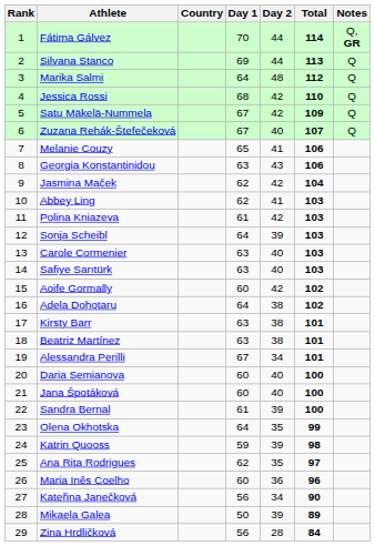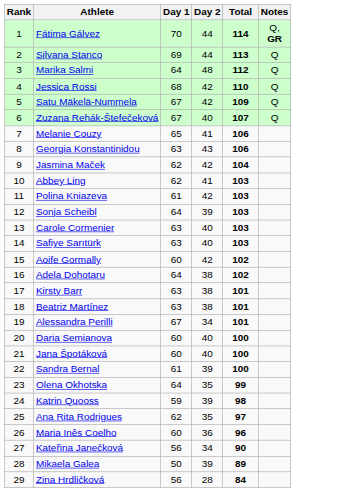 <table class="wikitable sortable" style="text-align:center">
 <tr>
 <th width=40>Rank</th>
 <th>Athlete</th>
-<th>Country</th>
 <th>Day 1</th>
 <th>Day 2</th>
 <th width=50>Total</th>
 <th width=45>Notes</th>
 </tr>
 <tr bgcolor=ccffcc>
 <td>1</td>
 <td align=left><a href='#'>Fátima Gálvez</a></td>
-<td align=left></td>
 <td>70</td>
 <td>44</td>
 <td><strong>114</strong></td>
 <td>Q, <strong>GR</strong></td>
 </tr>
 <tr bgcolor=ccffcc>
 <td>2</td>
 <td align=left><a href='#'>Silvana Stanco</a></td>
-<td align=left></td>
 <td>69</td>
 <td>44</td>
 <td><strong>113</strong></td>
 <td>Q</td>
 </tr>
 <tr bgcolor=ccffcc>
 <td>3</td>
 <td align=left><a href='#'>Marika Salmi</a></td>
-<td align=left></td>
 <td>64</td>
 <td>48</td>
 <td><strong>112</strong></td>
 <td>Q</td>
 </tr>
 <tr bgcolor=ccffcc>
 <td>4</td>
 <td align=left><a href='#'>Jessica Rossi</a></td>
-<td align=left></td>
 <td>68</td>
 <td>42</td>
 <td><strong>110</strong></td>
 <td>Q</td>
 </tr>
 <tr bgcolor=ccffcc>
 <td>5</td>
 <td align=left><a href='#'>Satu Mäkelä-Nummela</a></td>
-<td align=left></td>
 <td>67</td>
 <td>42</td>
 <td><strong>109</strong></td>
 <td>Q</td>
 </tr>
 <tr bgcolor=ccffcc>
 <td>6</td>
 <td align=left><a href='#'>Zuzana Rehák-Štefečeková</a></td>
-<td align=left></td>
 <td>67</td>
 <td>40</td>
 <td><strong>107</strong></td>
 <td>Q</td>
 </tr>
 <tr>
 <td>7</td>
 <td align=left><a href='#'>Melanie Couzy</a></td>
-<td align=left></td>
 <td>65</td>
 <td>41</td>
 <td><strong>106</strong></td>
 <td></td>
 </tr>
 <tr>
 <td>8</td>
 <td align=left><a href='#'>Georgia Konstantinidou</a></td>
-<td align=left></td>
 <td>63</td>
 <td>43</td>
 <td><strong>106</strong></td>
 <td></td>
 </tr>
 <tr>
 <td>9</td>
 <td align=left><a href='#'>Jasmina Maček</a></td>
-<td align=left></td>
 <td>62</td>
 <td>42</td>
 <td><strong>104</strong></td>
 <td></td>
 </tr>
 <tr>
 <td>10</td>
 <td align=left><a href='#'>Abbey Ling</a></td>
-<td align=left></td>
 <td>62</td>
 <td>41</td>
 <td><strong>103</strong></td>
 <td></td>
 </tr>
 <tr>
 <td>11</td>
 <td align=left><a href='#'>Polina Kniazeva</a></td>
-<td align=left></td>
 <td>61</td>
 <td>42</td>
 <td><strong>103</strong></td>
 <td></td>
 </tr>
 <tr>
 <td>12</td>
 <td align=left><a href='#'>Sonja Scheibl</a></td>
-<td align=left></td>
 <td>64</td>
 <td>39</td>
 <td><strong>103</strong></td>
 <td></td>
 </tr>
 <tr>
 <td>13</td>
 <td align=left><a href='#'>Carole Cormenier</a></td>
-<td align=left></td>
 <td>63</td>
 <td>40</td>
 <td><strong>103</strong></td>
 <td></td>
 </tr>
 <tr>
 <td>14</td>
 <td align=left><a href='#'>Safiye Sarıtürk</a></td>
-<td align=left></td>
 <td>63</td>
 <td>40</td>
 <td><strong>103</strong></td>
 <td></td>
 </tr>
 <tr>
 <td>15</td>
 <td align=left><a href='#'>Aoife Gormally</a></td>
-<td align=left></td>
 <td>60</td>
 <td>42</td>
 <td><strong>102</strong></td>
 <td></td>
 </tr>
 <tr>
 <td>16</td>
 <td align=left><a href='#'>Adela Dohotaru</a></td>
-<td align=left></td>
 <td>64</td>
 <td>38</td>
 <td><strong>102</strong></td>
 <td></td>
 </tr>
 <tr>
 <td>17</td>
 <td align=left><a href='#'>Kirsty Barr</a></td>
-<td align=left></td>
 <td>63</td>
 <td>38</td>
 <td><strong>101</strong></td>
 <td></td>
 </tr>
 <tr>
 <td>18</td>
 <td align=left><a href='#'>Beatriz Martínez</a></td>
-<td align=left></td>
 <td>63</td>
 <td>38</td>
 <td><strong>101</strong></td>
 <td></td>
 </tr>
 <tr>
 <td>19</td>
 <td align=left><a href='#'>Alessandra Perilli</a></td>
-<td align=left></td>
 <td>67</td>
 <td>34</td>
 <td><strong>101</strong></td>
 <td></td>
 </tr>
 <tr>
 <td>20</td>
 <td align=left><a href='#'>Daria Semianova</a></td>
-<td align=left></td>
 <td>60</td>
 <td>40</td>
 <td><strong>100</strong></td>
 <td></td>
 </tr>
 <tr>
 <td>21</td>
 <td align=left><a href='#'>Jana Špotáková</a></td>
-<td align=left></td>
 <td>60</td>
 <td>40</td>
 <td><strong>100</strong></td>
 <td></td>
 </tr>
 <tr>
 <td>22</td>
 <td align=left><a href='#'>Sandra Bernal</a></td>
-<td align=left></td>
 <td>61</td>
 <td>39</td>
 <td><strong>100</strong></td>
 <td></td>
 </tr>
 <tr>
 <td>23</td>
 <td align=left><a href='#'>Olena Okhotska</a></td>
-<td align=left></td>
 <td>64</td>
 <td>35</td>
 <td><strong>99</strong></td>
 <td></td>
 </tr>
 <tr>
 <td>24</td>
 <td align=left><a href='#'>Katrin Quooss</a></td>
-<td align=left></td>
 <td>59</td>
 <td>39</td>
 <td><strong>98</strong></td>
 <td></td>
 </tr>
 <tr>
 <td>25</td>
 <td align=left><a href='#'>Ana Rita Rodrigues</a></td>
-<td align=left></td>
 <td>62</td>
 <td>35</td>
 <td><strong>97</strong></td>
 <td></td>
 </tr>
 <tr>
 <td>26</td>
 <td align=left><a href='#'>Maria Inês Coelho</a></td>
-<td align=left></td>
 <td>60</td>
 <td>36</td>
 <td><strong>96</strong></td>
 <td></td>
 </tr>
 <tr>
 <td>27</td>
 <td align=left><a href='#'>Kateřina Janečková</a></td>
-<td align=left></td>
 <td>56</td>
 <td>34</td>
 <td><strong>90</strong></td>
 <td></td>
 </tr>
 <tr>
 <td>28</td>
 <td align=left><a href='#'>Mikaela Galea</a></td>
-<td align=left></td>
 <td>50</td>
 <td>39</td>
 <td><strong>89</strong></td>
 <td></td>
 </tr>
 <tr>
 <td>29</td>
 <td align=left><a href='#'>Zina Hrdličková</a></td>
-<td align=left></td>
 <td>56</td>
 <td>28</td>
 <td><strong>84</strong></td>
 <td></td>
 </tr>
 </table>
